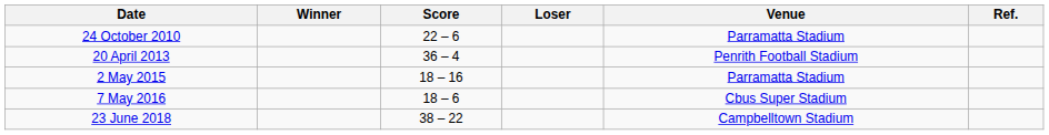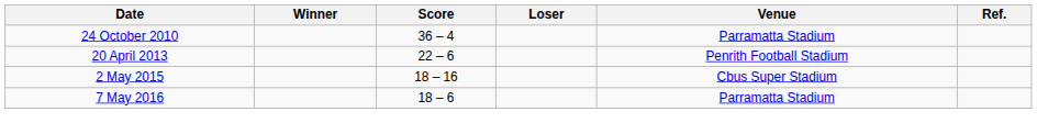 <table class="wikitable" width="100%" style="text-align: center;">
 <tr>
 <th>Date</th>
 <th>Winner</th>
 <th>Score</th>
 <th>Loser</th>
 <th>Venue</th>
 <th>Ref.</th>
 </tr>
 <tr>
 <td><a href='#'>24 October 2010</a></td>
 <td></td>
-<td>22 – 6</td>
+<td>36 – 4</td>
 <td></td>
 <td><a href='#'>Parramatta Stadium</a></td>
 <td></td>
 </tr>
 <tr>
 <td><a href='#'>20 April 2013</a></td>
 <td></td>
-<td>36 – 4</td>
+<td>22 – 6</td>
 <td></td>
 <td><a href='#'>Penrith Football Stadium</a></td>
 <td></td>
 </tr>
 <tr>
 <td><a href='#'>2 May 2015</a></td>
 <td></td>
 <td>18 – 16</td>
 <td></td>
-<td><a href='#'>Parramatta Stadium</a></td>
+<td><a href='#'>Cbus Super Stadium</a></td>
 <td></td>
 </tr>
 <tr>
 <td><a href='#'>7 May 2016</a></td>
 <td></td>
 <td>18 – 6</td>
 <td></td>
-<td><a href='#'>Cbus Super Stadium</a></td>
-<td></td>
-</tr>
-<tr>
-<td><a href='#'>23 June 2018</a></td>
-<td></td>
-<td>38 – 22</td>
-<td></td>
-<td><a href='#'>Campbelltown Stadium</a></td>
+<td><a href='#'>Parramatta Stadium</a></td>
 <td></td>
 </tr>
 </table>
